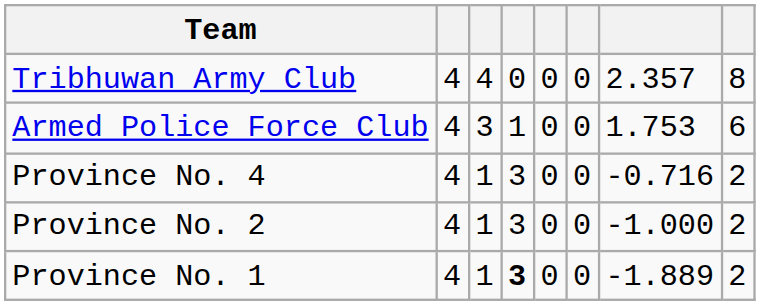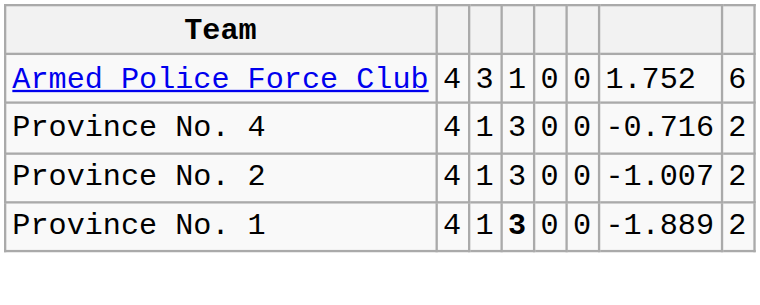 <table class="wikitable">
 <tr>
 <th>Team</th>
 <th></th>
 <th></th>
 <th></th>
 <th></th>
 <th></th>
 <th></th>
 <th></th>
 </tr>
 <tr>
-<td><a href='#'>Tribhuwan Army Club</a></td>
-<td>4</td>
-<td>4</td>
-<td>0</td>
-<td>0</td>
-<td>0</td>
-<td>2.357</td>
-<td>8</td>
-</tr>
-<tr>
 <td><a href='#'>Armed Police Force Club</a></td>
 <td>4</td>
 <td>3</td>
 <td>1</td>
 <td>0</td>
 <td>0</td>
-<td>1.753</td>
+<td>1.752</td>
 <td>6</td>
 </tr>
 <tr>
 <td>Province No. 4</td>
 <td>4</td>
 <td>1</td>
 <td>3</td>
 <td>0</td>
 <td>0</td>
 <td>-0.716</td>
 <td>2</td>
 </tr>
 <tr>
 <td>Province No. 2</td>
 <td>4</td>
 <td>1</td>
 <td>3</td>
 <td>0</td>
 <td>0</td>
-<td>-1.000</td>
+<td>-1.007</td>
 <td>2</td>
 </tr>
 <tr>
 <td>Province No. 1</td>
 <td>4</td>
 <td>1</td>
 <td><strong>3</strong></td>
 <td>0</td>
 <td>0</td>
 <td>-1.889</td>
 <td>2</td>
 </tr>
 </table>
